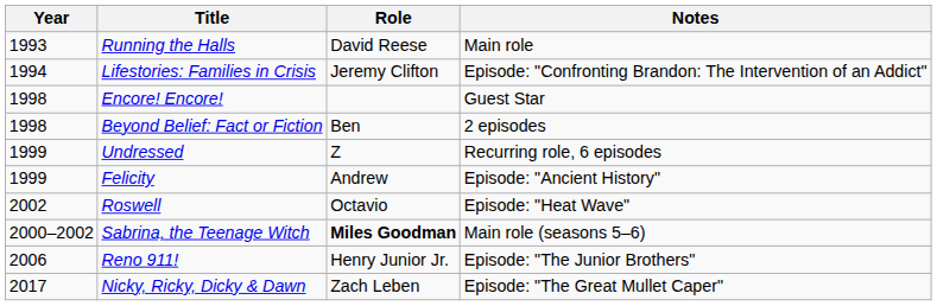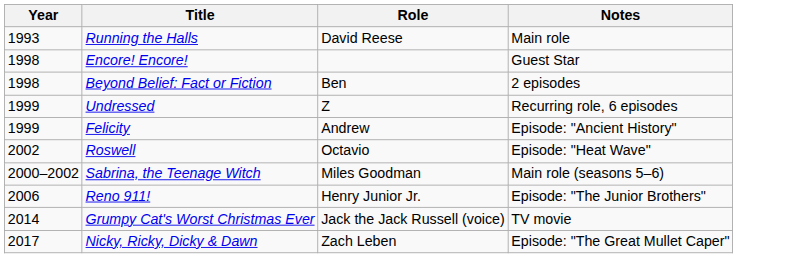 <table class="wikitable sortable">
 <tr>
 <th>Year</th>
 <th>Title</th>
 <th>Role</th>
 <th>Notes</th>
 </tr>
 <tr>
 <td>1993</td>
 <td><em><a href='#'>Running the Halls</a></em></td>
 <td>David Reese</td>
 <td>Main role</td>
-</tr>
-<tr>
-<td>1994</td>
-<td><em><a href='#'>Lifestories: Families in Crisis</a></em></td>
-<td>Jeremy Clifton</td>
-<td>Episode: "Confronting Brandon: The Intervention of an Addict"</td>
 </tr>
 <tr>
 <td>1998</td>
 <td><em><a href='#'>Encore! Encore!</a></em></td>
 <td></td>
 <td>Guest Star</td>
 </tr>
 <tr>
 <td>1998</td>
 <td><em><a href='#'>Beyond Belief: Fact or Fiction</a></em></td>
 <td>Ben</td>
 <td>2 episodes</td>
 </tr>
 <tr>
 <td>1999</td>
 <td><em><a href='#'>Undressed</a></em></td>
 <td>Z</td>
 <td>Recurring role, 6 episodes</td>
 </tr>
 <tr>
 <td>1999</td>
 <td><em><a href='#'>Felicity</a></em></td>
 <td>Andrew</td>
 <td>Episode: "Ancient History"</td>
 </tr>
 <tr>
 <td>2002</td>
 <td><em><a href='#'>Roswell</a></em></td>
 <td>Octavio</td>
 <td>Episode: "Heat Wave"</td>
 </tr>
 <tr>
 <td>2000–2002</td>
 <td><em><a href='#'>Sabrina, the Teenage Witch</a></em></td>
-<td><strong>Miles Goodman</strong></td>
+<td>Miles Goodman</td>
 <td>Main role (seasons 5–6)</td>
 </tr>
 <tr>
 <td>2006</td>
 <td><em><a href='#'>Reno 911!</a></em></td>
 <td>Henry Junior Jr.</td>
 <td>Episode: "The Junior Brothers"</td>
 </tr>
 <tr>
+<td>2014</td>
+<td><em><a href='#'>Grumpy Cat's Worst Christmas Ever</a></em></td>
+<td>Jack the Jack Russell (voice)</td>
+<td>TV movie</td>
+</tr>
+<tr>
 <td>2017</td>
 <td><em><a href='#'>Nicky, Ricky, Dicky & Dawn</a></em></td>
 <td>Zach Leben</td>
 <td>Episode: "The Great Mullet Caper"</td>
 </tr>
 </table>
